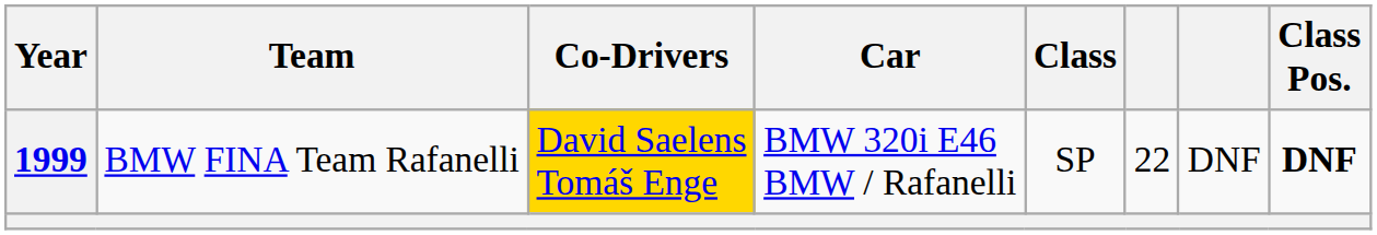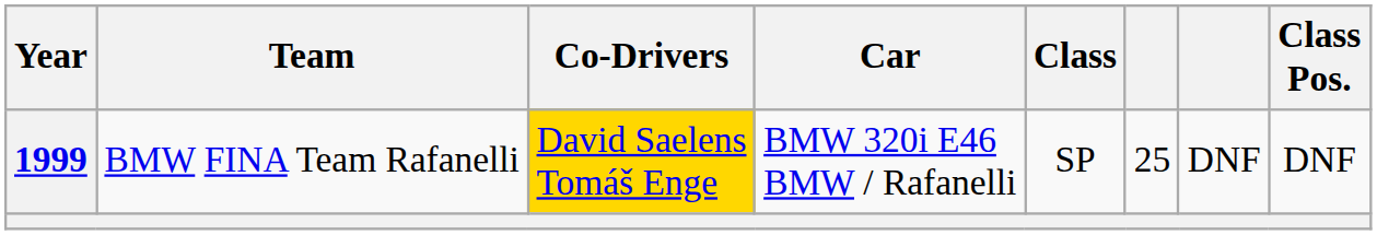 <table class="wikitable" style="font-size:90%">
 <tr>
 <th scope="col">Year</th>
 <th scope="col">Team</th>
 <th scope="col">Co-Drivers</th>
 <th scope="col">Car</th>
 <th scope="col">Class</th>
 <th scope="col"></th>
 <th scope="col"></th>
 <th scope="col">Class<br>Pos.</th>
 </tr>
 <tr style="text-align:center;">
 <th><a href='#'>1999</a></th>
 <td align="left" nowrap> <a href='#'>BMW</a> <a href='#'>FINA</a> Team Rafanelli</td>
 <td align="left" nowrap style="background: gold;"> <a href='#'>David Saelens</a><br> <a href='#'>Tomáš Enge</a></td>
 <td align="left" nowrap><a href='#'>BMW 320i E46</a><br><a href='#'>BMW</a> / Rafanelli</td>
 <td>SP</td>
-<td>22</td>
+<td>25</td>
 <td>DNF</td>
-<td><strong>DNF</strong></td>
+<td>DNF</td>
 </tr>
 <tr>
 <th colspan="8"></th>
 </tr>
 </table>
